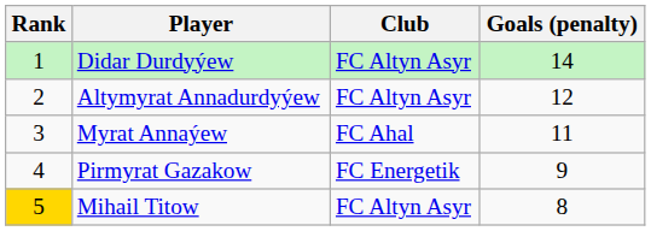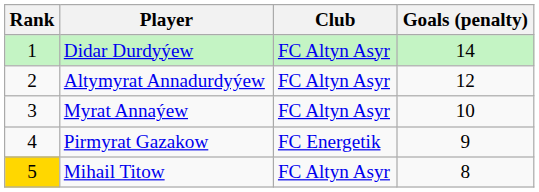 <table class="wikitable" width="50%">
 <tr>
 <th align="center"2>Rank</th>
 <th>Player</th>
 <th>Club</th>
 <th>Goals (penalty)</th>
 </tr>
 <tr bgcolor="#c4f4c4">
 <td align="center">1</td>
 <td><a href='#'>Didar Durdyýew</a></td>
 <td><a href='#'>FC Altyn Asyr</a></td>
 <td align="center">14</td>
 </tr>
 <tr>
 <td align="center">2</td>
 <td><a href='#'>Altymyrat Annadurdyýew</a></td>
 <td><a href='#'>FC Altyn Asyr</a></td>
 <td align="center">12</td>
 </tr>
 <tr>
 <td align="center">3</td>
 <td><a href='#'>Myrat Annaýew</a></td>
-<td><a href='#'>FC Ahal</a></td>
-<td align="center">11</td>
+<td><a href='#'>FC Altyn Asyr</a></td>
+<td align="center">10</td>
 </tr>
 <tr>
 <td align="center">4</td>
 <td><a href='#'>Pirmyrat Gazakow</a></td>
 <td><a href='#'>FC Energetik</a></td>
 <td align="center">9</td>
 </tr>
 <tr>
 <td align="center" style="background: gold;">5</td>
 <td><a href='#'>Mihail Titow</a></td>
 <td><a href='#'>FC Altyn Asyr</a></td>
 <td align="center">8</td>
 </tr>
 </table>
